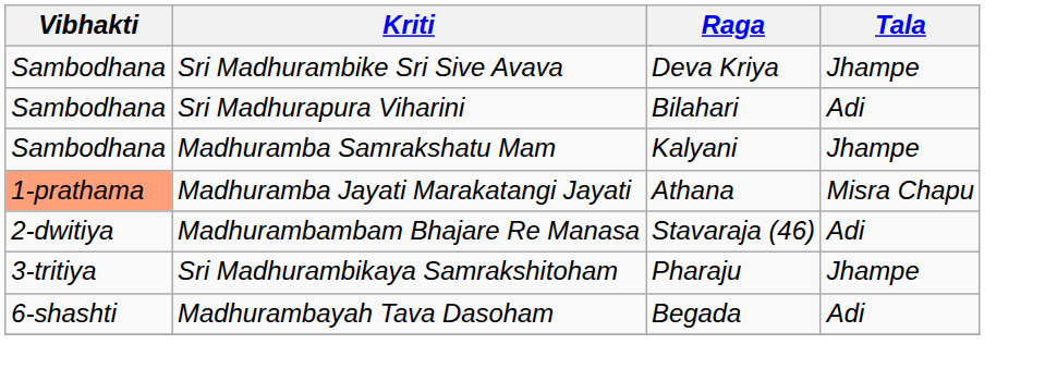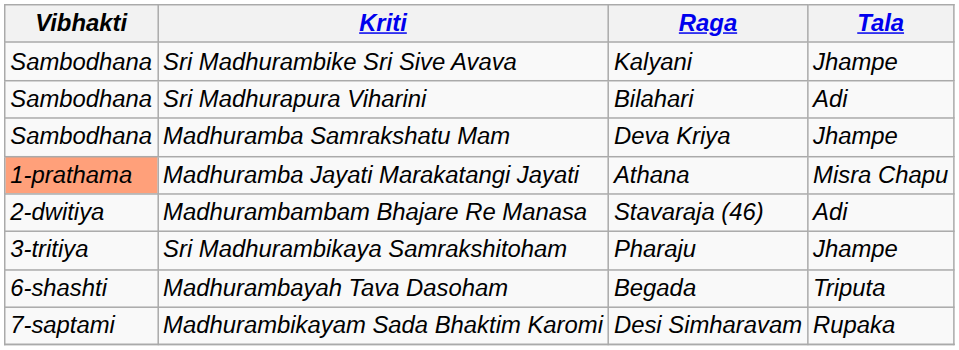 <table class="wikitable">
 <tr>
 <th><em>Vibhakti</em></th>
 <th><em><a href='#'>Kriti</a></em></th>
 <th><em><a href='#'>Raga</a></em></th>
 <th><em><a href='#'>Tala</a></em></th>
 </tr>
 <tr>
 <td><em>Sambodhana</em></td>
 <td><em>Sri Madhurambike Sri Sive Avava</em></td>
-<td><em>Deva Kriya</em></td>
+<td><em>Kalyani</em></td>
 <td><em>Jhampe</em></td>
 </tr>
 <tr>
 <td><em>Sambodhana</em></td>
 <td><em>Sri Madhurapura Viharini</em></td>
 <td><em>Bilahari</em></td>
 <td><em>Adi</em></td>
 </tr>
 <tr>
 <td><em>Sambodhana</em></td>
 <td><em>Madhuramba Samrakshatu Mam</em></td>
-<td><em>Kalyani</em></td>
+<td><em>Deva Kriya</em></td>
 <td><em>Jhampe</em></td>
 </tr>
 <tr>
 <td style="background: lightsalmon;"><em>1-prathama</em></td>
 <td><em>Madhuramba Jayati Marakatangi Jayati</em></td>
 <td><em>Athana</em></td>
 <td><em>Misra Chapu</em></td>
 </tr>
 <tr>
 <td><em>2-dwitiya</em></td>
 <td><em>Madhurambambam Bhajare Re Manasa</em></td>
 <td><em>Stavaraja (46)</em></td>
 <td><em>Adi</em></td>
 </tr>
 <tr>
 <td><em>3-tritiya</em></td>
 <td><em>Sri Madhurambikaya Samrakshitoham</em></td>
 <td><em>Pharaju</em></td>
 <td><em>Jhampe</em></td>
 </tr>
 <tr>
 <td><em>6-shashti</em></td>
 <td><em>Madhurambayah Tava Dasoham</em></td>
 <td><em>Begada</em></td>
-<td><em>Adi</em></td>
+<td><em>Triputa</em></td>
+</tr>
+<tr>
+<td><em>7-saptami</em></td>
+<td><em>Madhurambikayam Sada Bhaktim Karomi</em></td>
+<td><em>Desi Simharavam</em></td>
+<td><em>Rupaka</em></td>
 </tr>
 <tr>
 </tr>
 </table>
